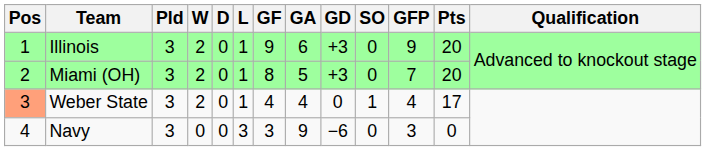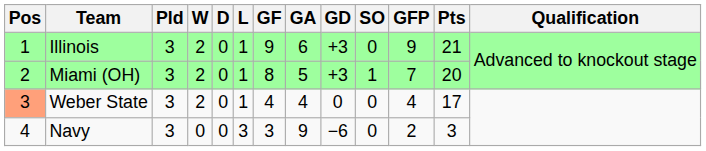 <table class="wikitable" style="text-align:center">
 <tr>
 <th>Pos</th>
 <th>Team</th>
 <th>Pld</th>
 <th>W</th>
 <th>D</th>
 <th>L</th>
 <th>GF</th>
 <th>GA</th>
 <th>GD</th>
 <th>SO</th>
 <th>GFP</th>
 <th>Pts</th>
 <th>Qualification</th>
 </tr>
 <tr bgcolor="#9eff9e">
 <td>1</td>
 <td style="text-align:left">Illinois</td>
 <td>3</td>
 <td>2</td>
 <td>0</td>
 <td>1</td>
 <td>9</td>
 <td>6</td>
 <td>+3</td>
 <td>0</td>
 <td>9</td>
-<td>20</td>
+<td>21</td>
 <td rowspan="2">Advanced to knockout stage</td>
 </tr>
 <tr bgcolor="#9eff9e">
 <td>2</td>
 <td style="text-align:left">Miami (OH)</td>
 <td>3</td>
 <td>2</td>
 <td>0</td>
 <td>1</td>
 <td>8</td>
 <td>5</td>
 <td>+3</td>
-<td>0</td>
+<td>1</td>
 <td>7</td>
 <td>20</td>
 </tr>
 <tr>
 <td style="background: lightsalmon;">3</td>
 <td style="text-align:left">Weber State</td>
 <td>3</td>
 <td>2</td>
 <td>0</td>
 <td>1</td>
 <td>4</td>
 <td>4</td>
 <td>0</td>
-<td>1</td>
+<td>0</td>
 <td>4</td>
 <td>17</td>
 <td rowspan="2"></td>
 </tr>
 <tr>
 <td>4</td>
 <td style="text-align:left">Navy</td>
 <td>3</td>
 <td>0</td>
 <td>0</td>
 <td>3</td>
 <td>3</td>
 <td>9</td>
 <td>−6</td>
 <td>0</td>
+<td>2</td>
 <td>3</td>
-<td>0</td>
 </tr>
 </table>
